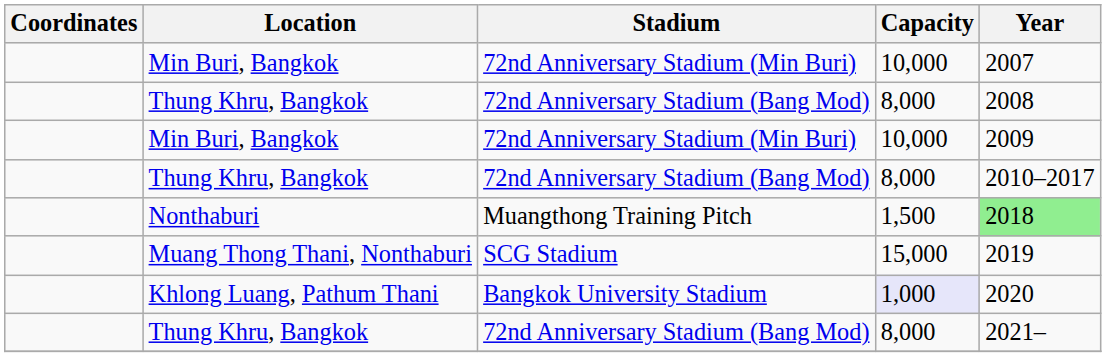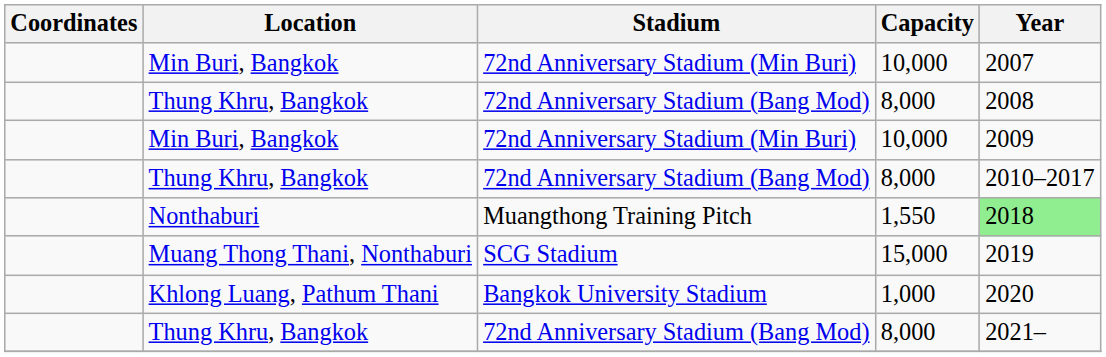 <table class="wikitable sortable">
 <tr>
 <th>Coordinates</th>
 <th>Location</th>
 <th>Stadium</th>
 <th>Capacity</th>
 <th>Year</th>
 </tr>
 <tr>
 <td></td>
 <td><a href='#'>Min Buri</a>, <a href='#'>Bangkok</a></td>
 <td><a href='#'>72nd Anniversary Stadium (Min Buri)</a></td>
 <td>10,000</td>
 <td>2007</td>
 </tr>
 <tr>
 <td></td>
 <td><a href='#'>Thung Khru</a>, <a href='#'>Bangkok</a></td>
 <td><a href='#'>72nd Anniversary Stadium (Bang Mod)</a></td>
 <td>8,000</td>
 <td>2008</td>
 </tr>
 <tr>
 <td></td>
 <td><a href='#'>Min Buri</a>, <a href='#'>Bangkok</a></td>
 <td><a href='#'>72nd Anniversary Stadium (Min Buri)</a></td>
 <td>10,000</td>
 <td>2009</td>
 </tr>
 <tr>
 <td></td>
 <td><a href='#'>Thung Khru</a>, <a href='#'>Bangkok</a></td>
 <td><a href='#'>72nd Anniversary Stadium (Bang Mod)</a></td>
 <td>8,000</td>
 <td>2010–2017</td>
 </tr>
 <tr>
 <td></td>
 <td><a href='#'>Nonthaburi</a></td>
 <td>Muangthong Training Pitch</td>
-<td>1,500</td>
+<td>1,550</td>
 <td style="background: lightgreen;">2018</td>
 </tr>
 <tr>
 <td></td>
 <td><a href='#'>Muang Thong Thani</a>, <a href='#'>Nonthaburi</a></td>
 <td><a href='#'>SCG Stadium</a></td>
 <td>15,000</td>
 <td>2019</td>
 </tr>
 <tr>
 <td></td>
 <td><a href='#'>Khlong Luang</a>, <a href='#'>Pathum Thani</a></td>
 <td><a href='#'>Bangkok University Stadium</a></td>
-<td style="background: lavender;">1,000</td>
+<td>1,000</td>
 <td>2020</td>
 </tr>
 <tr>
 <td></td>
 <td><a href='#'>Thung Khru</a>, <a href='#'>Bangkok</a></td>
 <td><a href='#'>72nd Anniversary Stadium (Bang Mod)</a></td>
 <td>8,000</td>
 <td>2021–</td>
 </tr>
 <tr>
 </tr>
 </table>
